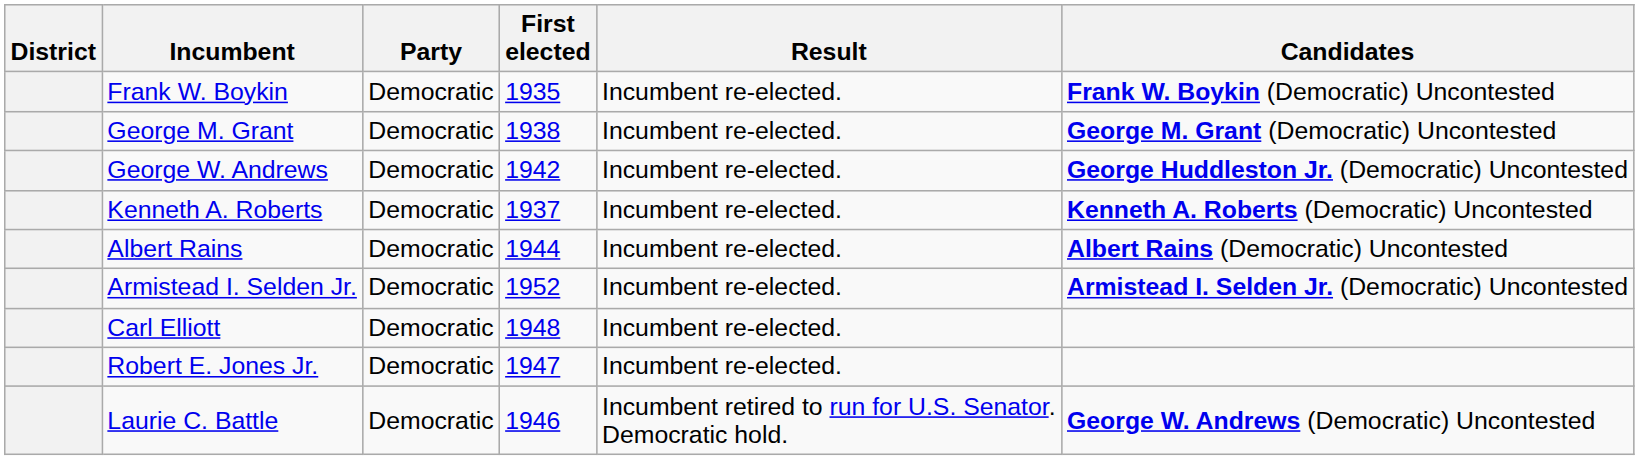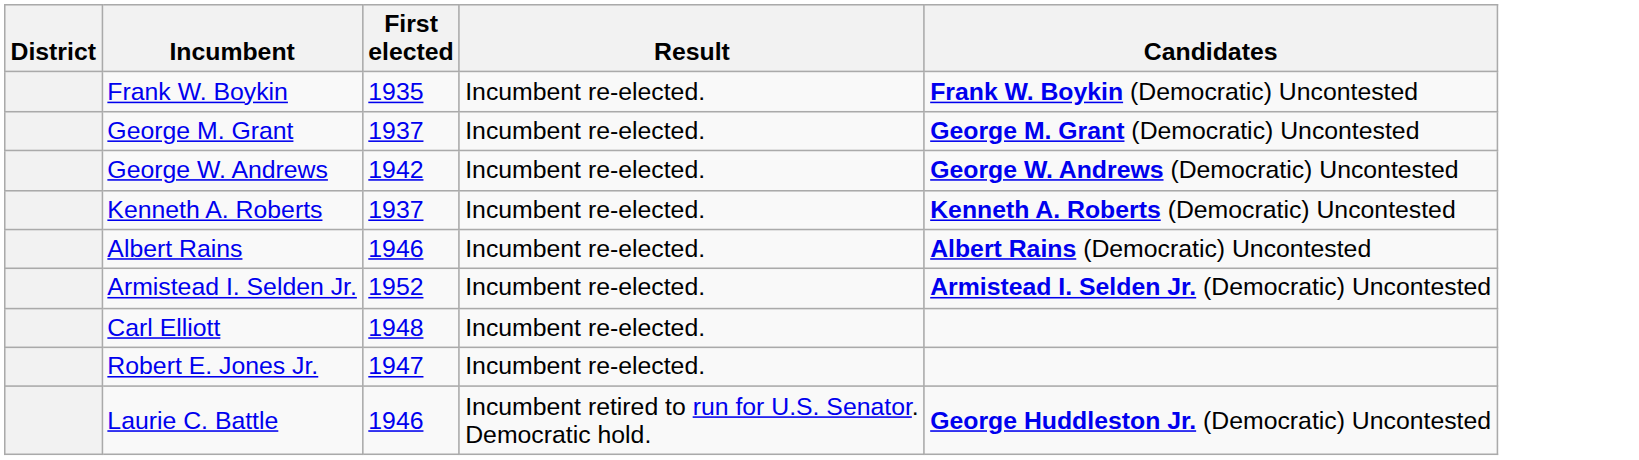 <table class=wikitable>
 <tr valign=bottom>
 <th>District</th>
 <th>Incumbent</th>
-<th>Party</th>
 <th>First<br>elected</th>
 <th>Result</th>
 <th>Candidates</th>
 </tr>
 <tr>
 <th></th>
 <td><a href='#'>Frank W. Boykin</a></td>
-<td>Democratic</td>
 <td><a href='#'>1935 </a></td>
 <td>Incumbent re-elected.</td>
 <td nowrap> <strong><a href='#'>Frank W. Boykin</a></strong> (Democratic) Uncontested</td>
 </tr>
 <tr>
 <th></th>
 <td><a href='#'>George M. Grant</a></td>
-<td>Democratic</td>
-<td><a href='#'>1938</a></td>
+<td><a href='#'>1937</a></td>
 <td>Incumbent re-elected.</td>
 <td nowrap> <strong><a href='#'>George M. Grant</a></strong> (Democratic) Uncontested</td>
 </tr>
 <tr>
 <th></th>
 <td><a href='#'>George W. Andrews</a></td>
-<td>Democratic</td>
 <td><a href='#'>1942</a></td>
 <td>Incumbent re-elected.</td>
-<td nowrap> <strong><a href='#'>George Huddleston Jr.</a></strong> (Democratic) Uncontested</td>
+<td nowrap> <strong><a href='#'>George W. Andrews</a></strong> (Democratic) Uncontested</td>
 </tr>
 <tr>
 <th></th>
 <td><a href='#'>Kenneth A. Roberts</a></td>
-<td>Democratic</td>
 <td><a href='#'>1937</a></td>
 <td>Incumbent re-elected.</td>
 <td nowrap> <strong><a href='#'>Kenneth A. Roberts</a></strong> (Democratic) Uncontested</td>
 </tr>
 <tr>
 <th></th>
 <td><a href='#'>Albert Rains</a></td>
-<td>Democratic</td>
-<td><a href='#'>1944</a></td>
+<td><a href='#'>1946</a></td>
 <td>Incumbent re-elected.</td>
 <td nowrap> <strong><a href='#'>Albert Rains</a></strong> (Democratic) Uncontested</td>
 </tr>
 <tr>
 <th></th>
 <td><a href='#'>Armistead I. Selden Jr.</a></td>
-<td>Democratic</td>
 <td><a href='#'>1952</a></td>
 <td>Incumbent re-elected.</td>
 <td nowrap> <strong><a href='#'>Armistead I. Selden Jr.</a></strong> (Democratic) Uncontested</td>
 </tr>
 <tr>
 <th></th>
 <td><a href='#'>Carl Elliott</a></td>
-<td>Democratic</td>
 <td><a href='#'>1948</a></td>
 <td>Incumbent re-elected.</td>
 <td nowrap></td>
 </tr>
 <tr>
 <th></th>
 <td><a href='#'>Robert E. Jones Jr.</a></td>
-<td>Democratic</td>
 <td><a href='#'>1947 </a></td>
 <td>Incumbent re-elected.</td>
 <td nowrap></td>
 </tr>
 <tr>
 <th></th>
 <td><a href='#'>Laurie C. Battle</a></td>
-<td>Democratic</td>
 <td><a href='#'>1946</a></td>
 <td>Incumbent retired to <a href='#'>run for U.S. Senator</a>.<br>Democratic hold.</td>
-<td nowrap> <strong><a href='#'>George W. Andrews</a></strong> (Democratic) Uncontested</td>
+<td nowrap> <strong><a href='#'>George Huddleston Jr.</a></strong> (Democratic) Uncontested</td>
 </tr>
 </table>
